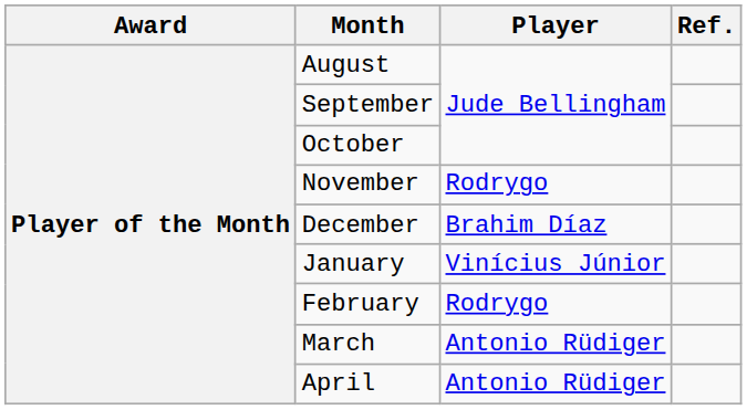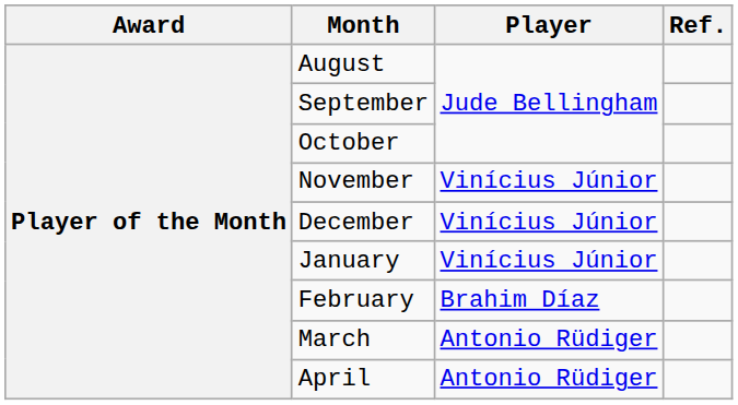 <table class="wikitable">
 <tr>
 <th>Award</th>
 <th>Month</th>
 <th>Player</th>
 <th>Ref.</th>
 </tr>
 <tr>
 <th rowspan="9">Player of the Month</th>
 <td>August</td>
 <td rowspan="3"> <a href='#'>Jude Bellingham</a></td>
 <td align=center></td>
 </tr>
 <tr>
 <td>September</td>
 <td align=center></td>
 </tr>
 <tr>
 <td>October</td>
 <td align=center></td>
 </tr>
 <tr>
 <td>November</td>
-<td> <a href='#'>Rodrygo</a></td>
+<td> <a href='#'>Vinícius Júnior</a></td>
 <td align=center></td>
 </tr>
 <tr>
 <td>December</td>
-<td> <a href='#'>Brahim Díaz</a></td>
+<td> <a href='#'>Vinícius Júnior</a></td>
 <td align=center></td>
 </tr>
 <tr>
 <td>January</td>
 <td> <a href='#'>Vinícius Júnior</a></td>
 <td align=center></td>
 </tr>
 <tr>
 <td>February</td>
-<td> <a href='#'>Rodrygo</a></td>
+<td> <a href='#'>Brahim Díaz</a></td>
 <td align=center></td>
 </tr>
 <tr>
 <td>March</td>
 <td> <a href='#'>Antonio Rüdiger</a></td>
 <td align=center></td>
 </tr>
 <tr>
 <td>April</td>
 <td> <a href='#'>Antonio Rüdiger</a></td>
 <td align=center></td>
 </tr>
 </table>
